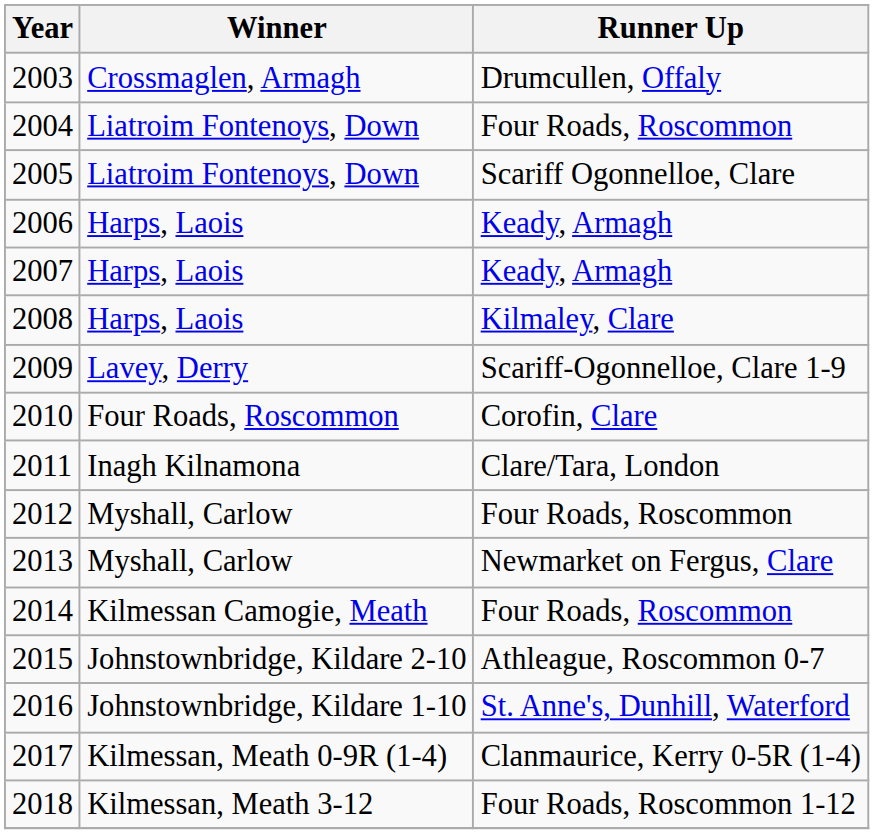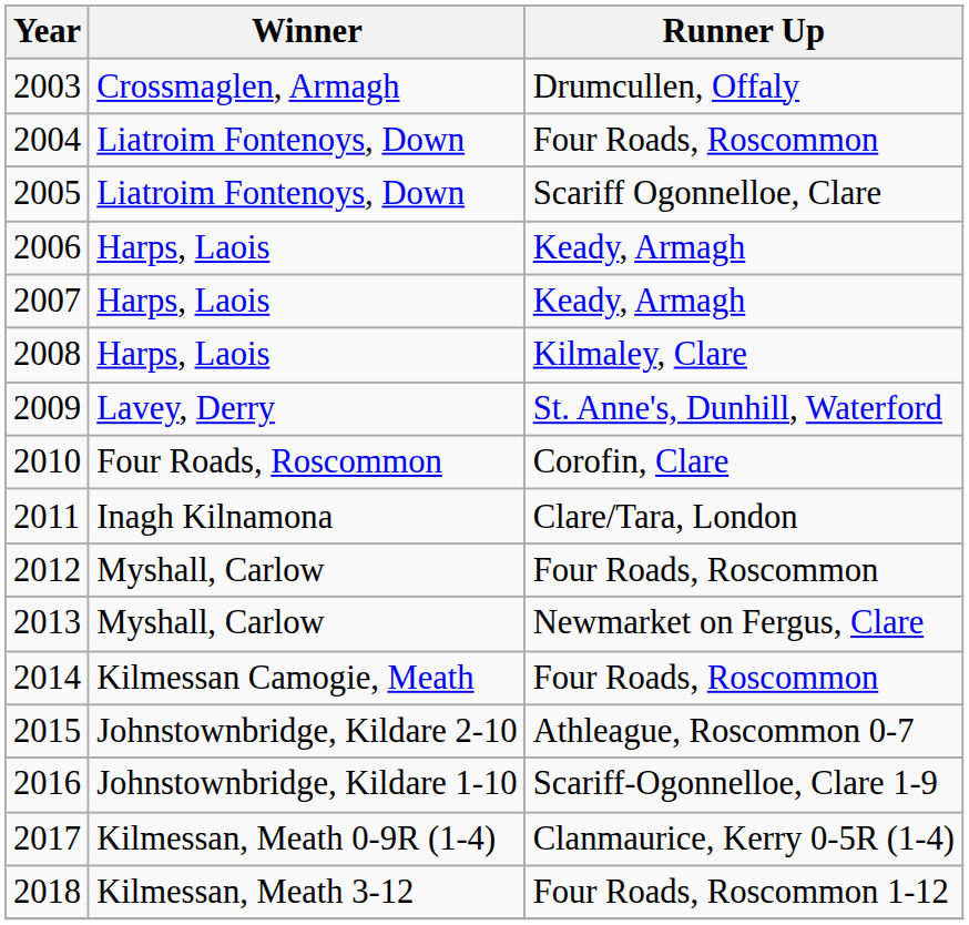 <table class="wikitable" border="1">
 <tr>
 <th>Year</th>
 <th>Winner</th>
 <th>Runner Up</th>
 </tr>
 <tr>
 <td>2003</td>
 <td><a href='#'>Crossmaglen</a>, <a href='#'>Armagh</a></td>
 <td>Drumcullen, <a href='#'>Offaly</a></td>
 </tr>
 <tr>
 <td>2004</td>
 <td><a href='#'>Liatroim Fontenoys</a>, <a href='#'>Down</a></td>
 <td>Four Roads, <a href='#'>Roscommon</a></td>
 </tr>
 <tr>
 <td>2005</td>
 <td><a href='#'>Liatroim Fontenoys</a>, <a href='#'>Down</a></td>
 <td>Scariff Ogonnelloe, Clare</td>
 </tr>
 <tr>
 <td>2006</td>
 <td><a href='#'>Harps</a>, <a href='#'>Laois</a></td>
 <td><a href='#'>Keady</a>, <a href='#'>Armagh</a></td>
 </tr>
 <tr>
 <td>2007</td>
 <td><a href='#'>Harps</a>, <a href='#'>Laois</a></td>
 <td><a href='#'>Keady</a>, <a href='#'>Armagh</a></td>
 </tr>
 <tr>
 <td>2008</td>
 <td><a href='#'>Harps</a>, <a href='#'>Laois</a></td>
 <td><a href='#'>Kilmaley</a>, <a href='#'>Clare</a></td>
 </tr>
 <tr>
 <td>2009</td>
 <td><a href='#'>Lavey</a>, <a href='#'>Derry</a></td>
-<td>Scariff-Ogonnelloe, Clare 1-9</td>
+<td><a href='#'>St. Anne's, Dunhill</a>, <a href='#'>Waterford</a></td>
 </tr>
 <tr>
 <td>2010</td>
 <td>Four Roads, <a href='#'>Roscommon</a></td>
 <td>Corofin, <a href='#'>Clare</a></td>
 </tr>
 <tr>
 <td>2011</td>
 <td>Inagh Kilnamona</td>
 <td>Clare/Tara, London</td>
 </tr>
 <tr>
 <td>2012</td>
 <td>Myshall, Carlow</td>
 <td>Four Roads, Roscommon</td>
 </tr>
 <tr>
 <td>2013</td>
 <td>Myshall, Carlow</td>
 <td>Newmarket on Fergus, <a href='#'>Clare</a></td>
 </tr>
 <tr>
 <td>2014</td>
 <td>Kilmessan Camogie, <a href='#'>Meath</a></td>
 <td>Four Roads, <a href='#'>Roscommon</a></td>
 </tr>
 <tr>
 <td>2015</td>
 <td>Johnstownbridge, Kildare 2-10</td>
 <td>Athleague, Roscommon 0-7</td>
 </tr>
 <tr>
 <td>2016</td>
 <td>Johnstownbridge, Kildare 1-10</td>
-<td><a href='#'>St. Anne's, Dunhill</a>, <a href='#'>Waterford</a></td>
+<td>Scariff-Ogonnelloe, Clare 1-9</td>
 </tr>
 <tr>
 <td>2017</td>
 <td>Kilmessan, Meath 0-9R (1-4)</td>
 <td>Clanmaurice, Kerry 0-5R (1-4)</td>
 </tr>
 <tr>
 <td>2018</td>
 <td>Kilmessan, Meath 3-12</td>
 <td>Four Roads, Roscommon 1-12</td>
 </tr>
 <tr>
 </tr>
 </table>
